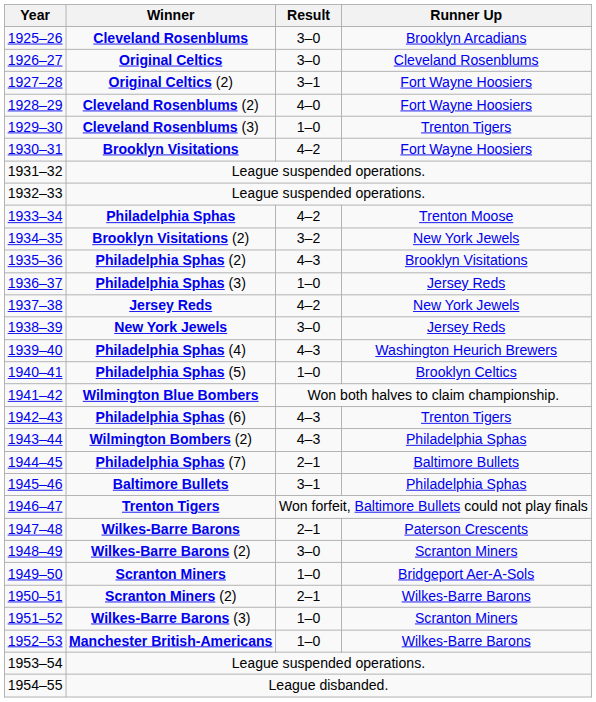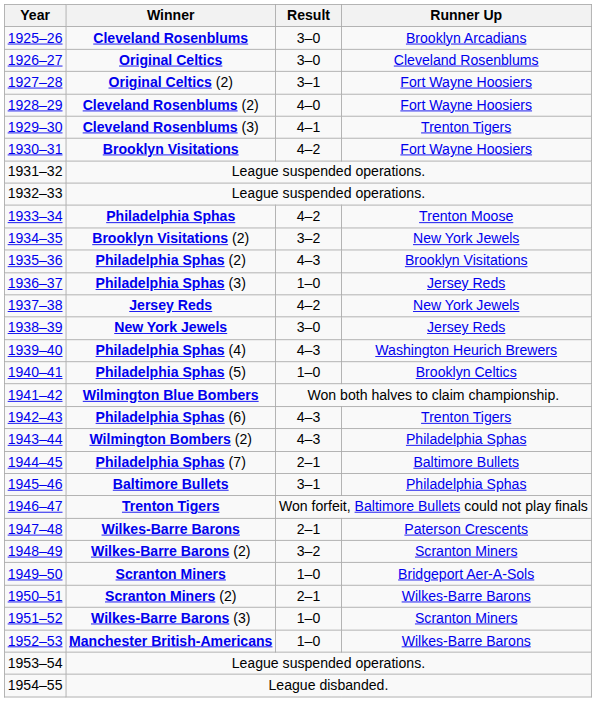 <table class="wikitable" style="text-align: center">
 <tr>
 <th>Year</th>
 <th>Winner</th>
 <th>Result</th>
 <th>Runner Up</th>
 </tr>
 <tr>
 <td><a href='#'>1925–26</a></td>
 <td><strong><a href='#'>Cleveland Rosenblums</a></strong></td>
 <td>3–0</td>
 <td><a href='#'>Brooklyn Arcadians</a></td>
 </tr>
 <tr>
 <td><a href='#'>1926–27</a></td>
 <td><strong><a href='#'>Original Celtics</a></strong></td>
 <td>3–0</td>
 <td><a href='#'>Cleveland Rosenblums</a></td>
 </tr>
 <tr>
 <td><a href='#'>1927–28</a></td>
 <td><strong><a href='#'>Original Celtics</a></strong> (2)</td>
 <td>3–1</td>
 <td><a href='#'>Fort Wayne Hoosiers</a></td>
 </tr>
 <tr>
 <td><a href='#'>1928–29</a></td>
 <td><strong><a href='#'>Cleveland Rosenblums</a></strong> (2)</td>
 <td>4–0</td>
 <td><a href='#'>Fort Wayne Hoosiers</a></td>
 </tr>
 <tr>
 <td><a href='#'>1929–30</a></td>
 <td><strong><a href='#'>Cleveland Rosenblums</a></strong> (3)</td>
-<td>1–0</td>
+<td>4–1</td>
 <td><a href='#'>Trenton Tigers</a></td>
 </tr>
 <tr>
 <td><a href='#'>1930–31</a></td>
 <td><strong><a href='#'>Brooklyn Visitations</a></strong></td>
 <td>4–2</td>
 <td><a href='#'>Fort Wayne Hoosiers</a></td>
 </tr>
 <tr>
 <td>1931–32</td>
 <td colspan="3">League suspended operations.</td>
 </tr>
 <tr>
 <td>1932–33</td>
 <td colspan="3">League suspended operations.</td>
 </tr>
 <tr>
 <td><a href='#'>1933–34</a></td>
 <td><strong><a href='#'>Philadelphia Sphas</a></strong></td>
 <td>4–2</td>
 <td><a href='#'>Trenton Moose</a></td>
 </tr>
 <tr>
 <td><a href='#'>1934–35</a></td>
 <td><strong><a href='#'>Brooklyn Visitations</a></strong> (2)</td>
 <td>3–2</td>
 <td><a href='#'>New York Jewels</a></td>
 </tr>
 <tr>
 <td><a href='#'>1935–36</a></td>
 <td><strong><a href='#'>Philadelphia Sphas</a></strong> (2)</td>
 <td>4–3</td>
 <td><a href='#'>Brooklyn Visitations</a></td>
 </tr>
 <tr>
 <td><a href='#'>1936–37</a></td>
 <td><strong><a href='#'>Philadelphia Sphas</a></strong> (3)</td>
 <td>1–0</td>
 <td><a href='#'>Jersey Reds</a></td>
 </tr>
 <tr>
 <td><a href='#'>1937–38</a></td>
 <td><strong><a href='#'>Jersey Reds</a></strong></td>
 <td>4–2</td>
 <td><a href='#'>New York Jewels</a></td>
 </tr>
 <tr>
 <td><a href='#'>1938–39</a></td>
 <td><strong><a href='#'>New York Jewels</a></strong></td>
 <td>3–0</td>
 <td><a href='#'>Jersey Reds</a></td>
 </tr>
 <tr>
 <td><a href='#'>1939–40</a></td>
 <td><strong><a href='#'>Philadelphia Sphas</a></strong> (4)</td>
 <td>4–3</td>
 <td><a href='#'>Washington Heurich Brewers</a></td>
 </tr>
 <tr>
 <td><a href='#'>1940–41</a></td>
 <td><strong><a href='#'>Philadelphia Sphas</a></strong> (5)</td>
 <td>1–0</td>
 <td><a href='#'>Brooklyn Celtics</a></td>
 </tr>
 <tr>
 <td><a href='#'>1941–42</a></td>
 <td><strong><a href='#'>Wilmington Blue Bombers</a></strong></td>
 <td colspan="2">Won both halves to claim championship.</td>
 </tr>
 <tr>
 <td><a href='#'>1942–43</a></td>
 <td><strong><a href='#'>Philadelphia Sphas</a></strong> (6)</td>
 <td>4–3</td>
 <td><a href='#'>Trenton Tigers</a></td>
 </tr>
 <tr>
 <td><a href='#'>1943–44</a></td>
 <td><strong><a href='#'>Wilmington Bombers</a></strong> (2)</td>
 <td>4–3</td>
 <td><a href='#'>Philadelphia Sphas</a></td>
 </tr>
 <tr>
 <td><a href='#'>1944–45</a></td>
 <td><strong><a href='#'>Philadelphia Sphas</a></strong> (7)</td>
 <td>2–1</td>
 <td><a href='#'>Baltimore Bullets</a></td>
 </tr>
 <tr>
 <td><a href='#'>1945–46</a></td>
 <td><strong><a href='#'>Baltimore Bullets</a></strong></td>
 <td>3–1</td>
 <td><a href='#'>Philadelphia Sphas</a></td>
 </tr>
 <tr>
 <td><a href='#'>1946–47</a></td>
 <td><strong><a href='#'>Trenton Tigers</a></strong></td>
 <td colspan="2">Won forfeit, <a href='#'>Baltimore Bullets</a> could not play finals</td>
 </tr>
 <tr>
 <td><a href='#'>1947–48</a></td>
 <td><strong><a href='#'>Wilkes-Barre Barons</a></strong></td>
 <td>2–1</td>
 <td><a href='#'>Paterson Crescents</a></td>
 </tr>
 <tr>
 <td><a href='#'>1948–49</a></td>
 <td><strong><a href='#'>Wilkes-Barre Barons</a></strong> (2)</td>
-<td>3–0</td>
+<td>3–2</td>
 <td><a href='#'>Scranton Miners</a></td>
 </tr>
 <tr>
 <td><a href='#'>1949–50</a></td>
 <td><strong><a href='#'>Scranton Miners</a></strong></td>
 <td>1–0</td>
 <td><a href='#'>Bridgeport Aer-A-Sols</a></td>
 </tr>
 <tr>
 <td><a href='#'>1950–51</a></td>
 <td><strong><a href='#'>Scranton Miners</a></strong> (2)</td>
 <td>2–1</td>
 <td><a href='#'>Wilkes-Barre Barons</a></td>
 </tr>
 <tr>
 <td><a href='#'>1951–52</a></td>
 <td><strong><a href='#'>Wilkes-Barre Barons</a></strong> (3)</td>
 <td>1–0</td>
 <td><a href='#'>Scranton Miners</a></td>
 </tr>
 <tr>
 <td><a href='#'>1952–53</a></td>
 <td><strong><a href='#'>Manchester British-Americans</a></strong></td>
 <td>1–0</td>
 <td><a href='#'>Wilkes-Barre Barons</a></td>
 </tr>
 <tr>
 <td>1953–54</td>
 <td colspan="3">League suspended operations.</td>
 </tr>
 <tr>
 <td>1954–55</td>
 <td colspan="3">League disbanded.</td>
 </tr>
 </table>
